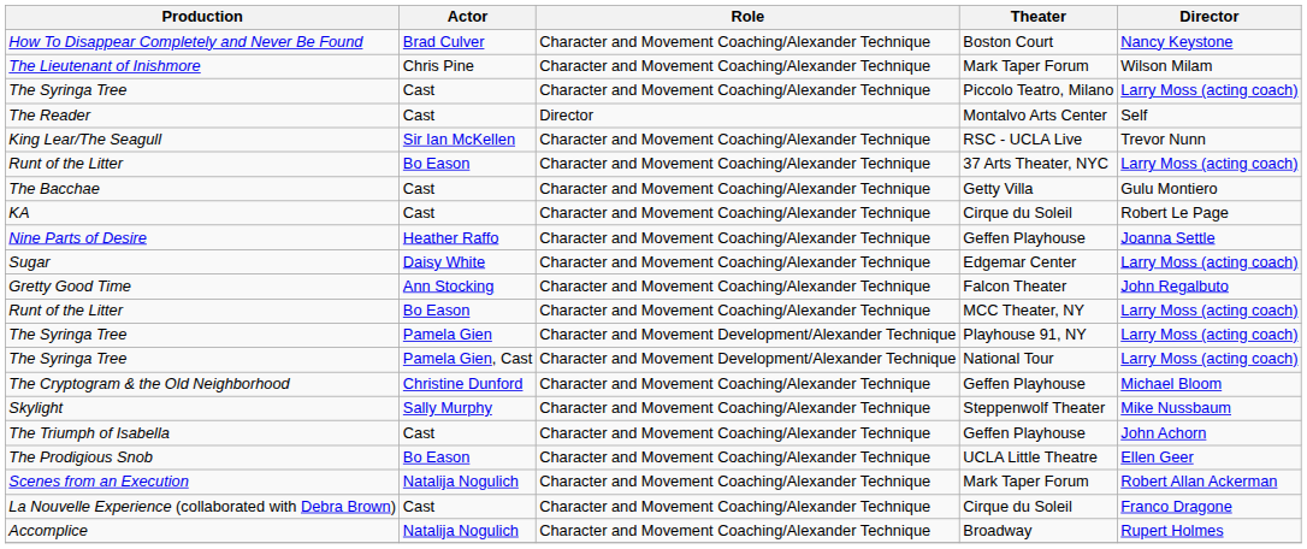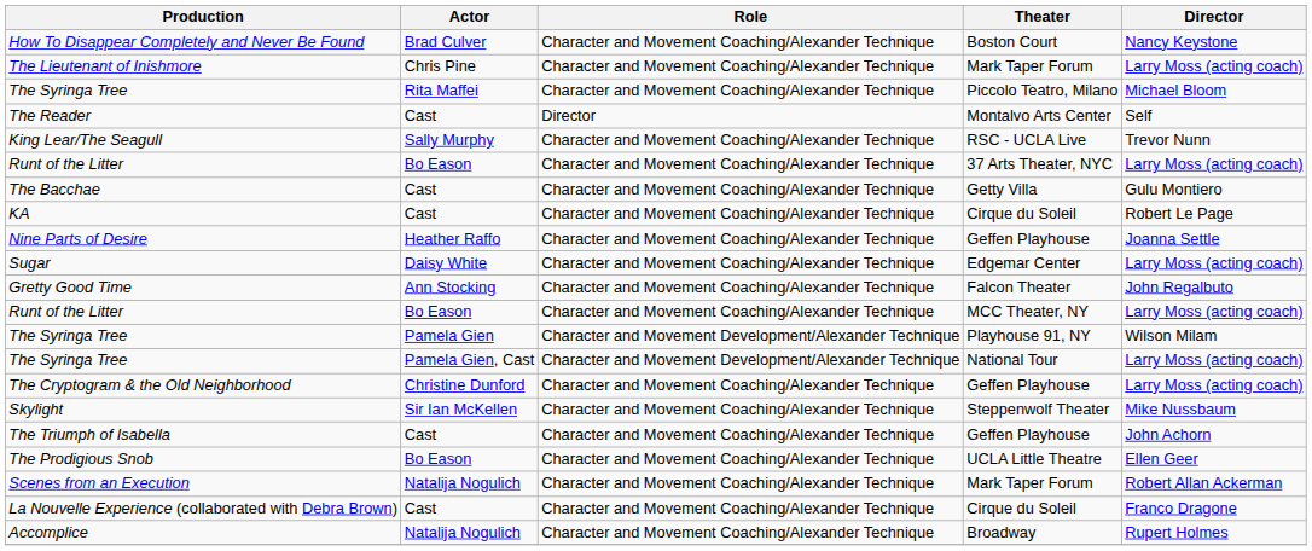 <table class="wikitable">
 <tr>
 <th>Production</th>
 <th>Actor</th>
 <th>Role</th>
 <th>Theater</th>
 <th>Director</th>
 </tr>
 <tr>
 <td><em><a href='#'>How To Disappear Completely and Never Be Found </a></em></td>
 <td><a href='#'>Brad Culver</a></td>
 <td>Character and Movement Coaching/Alexander Technique</td>
 <td>Boston Court</td>
 <td><a href='#'>Nancy Keystone</a></td>
 </tr>
 <tr>
 <td><em><a href='#'>The Lieutenant of Inishmore</a></em></td>
 <td>Chris Pine</td>
 <td>Character and Movement Coaching/Alexander Technique</td>
 <td>Mark Taper Forum</td>
-<td>Wilson Milam</td>
+<td><a href='#'>Larry Moss (acting coach)</a></td>
 </tr>
 <tr>
 <td><em>The Syringa Tree</em></td>
-<td>Cast</td>
+<td><a href='#'>Rita Maffei</a></td>
 <td>Character and Movement Coaching/Alexander Technique</td>
 <td>Piccolo Teatro, Milano</td>
-<td><a href='#'>Larry Moss (acting coach)</a></td>
+<td><a href='#'>Michael Bloom</a></td>
 </tr>
 <tr>
 <td><em>The Reader</em></td>
 <td>Cast</td>
 <td>Director</td>
 <td>Montalvo Arts Center</td>
 <td>Self</td>
 </tr>
 <tr>
 <td><em>King Lear/The Seagull</em></td>
-<td><a href='#'>Sir Ian McKellen</a></td>
+<td><a href='#'>Sally Murphy</a></td>
 <td>Character and Movement Coaching/Alexander Technique</td>
 <td>RSC - UCLA Live</td>
 <td>Trevor Nunn</td>
 </tr>
 <tr>
 <td><em>Runt of the Litter</em></td>
 <td><a href='#'>Bo Eason</a></td>
 <td>Character and Movement Coaching/Alexander Technique</td>
 <td>37 Arts Theater, NYC</td>
 <td><a href='#'>Larry Moss (acting coach)</a></td>
 </tr>
 <tr>
 <td><em>The Bacchae</em></td>
 <td>Cast</td>
 <td>Character and Movement Coaching/Alexander Technique</td>
 <td>Getty Villa</td>
 <td>Gulu Montiero</td>
 </tr>
 <tr>
 <td><em>KA</em></td>
 <td>Cast</td>
 <td>Character and Movement Coaching/Alexander Technique</td>
 <td>Cirque du Soleil</td>
 <td>Robert Le Page</td>
 </tr>
 <tr>
 <td><em><a href='#'>Nine Parts of Desire</a></em></td>
 <td><a href='#'>Heather Raffo</a></td>
 <td>Character and Movement Coaching/Alexander Technique</td>
 <td>Geffen Playhouse</td>
 <td><a href='#'>Joanna Settle</a></td>
 </tr>
 <tr>
 <td><em>Sugar</em></td>
 <td><a href='#'>Daisy White</a></td>
 <td>Character and Movement Coaching/Alexander Technique</td>
 <td>Edgemar Center</td>
 <td><a href='#'>Larry Moss (acting coach)</a></td>
 </tr>
 <tr>
 <td><em>Gretty Good Time</em></td>
 <td><a href='#'>Ann Stocking</a></td>
 <td>Character and Movement Coaching/Alexander Technique</td>
 <td>Falcon Theater</td>
 <td><a href='#'>John Regalbuto</a></td>
 </tr>
 <tr>
 <td><em>Runt of the Litter</em></td>
 <td><a href='#'>Bo Eason</a></td>
 <td>Character and Movement Coaching/Alexander Technique</td>
 <td>MCC Theater, NY</td>
 <td><a href='#'>Larry Moss (acting coach)</a></td>
 </tr>
 <tr>
 <td><em>The Syringa Tree</em></td>
 <td><a href='#'>Pamela Gien</a></td>
 <td>Character and Movement Development/Alexander Technique</td>
 <td>Playhouse 91, NY</td>
-<td><a href='#'>Larry Moss (acting coach)</a></td>
+<td>Wilson Milam</td>
 </tr>
 <tr>
 <td><em>The Syringa Tree</em></td>
 <td><a href='#'>Pamela Gien</a>, Cast</td>
 <td>Character and Movement Development/Alexander Technique</td>
 <td>National Tour</td>
 <td><a href='#'>Larry Moss (acting coach)</a></td>
 </tr>
 <tr>
 <td><em>The Cryptogram & the Old Neighborhood</em></td>
 <td><a href='#'>Christine Dunford</a></td>
 <td>Character and Movement Coaching/Alexander Technique</td>
 <td>Geffen Playhouse</td>
-<td><a href='#'>Michael Bloom</a></td>
+<td><a href='#'>Larry Moss (acting coach)</a></td>
 </tr>
 <tr>
 <td><em>Skylight</em></td>
-<td><a href='#'>Sally Murphy</a></td>
+<td><a href='#'>Sir Ian McKellen</a></td>
 <td>Character and Movement Coaching/Alexander Technique</td>
 <td>Steppenwolf Theater</td>
 <td><a href='#'>Mike Nussbaum</a></td>
 </tr>
 <tr>
 <td><em>The Triumph of Isabella</em></td>
 <td>Cast</td>
 <td>Character and Movement Coaching/Alexander Technique</td>
 <td>Geffen Playhouse</td>
 <td><a href='#'>John Achorn</a></td>
 </tr>
 <tr>
 <td><em>The Prodigious Snob</em></td>
 <td><a href='#'>Bo Eason</a></td>
 <td>Character and Movement Coaching/Alexander Technique</td>
 <td>UCLA Little Theatre</td>
 <td><a href='#'>Ellen Geer</a></td>
 </tr>
 <tr>
 <td><em><a href='#'>Scenes from an Execution</a></em></td>
 <td><a href='#'>Natalija Nogulich</a></td>
 <td>Character and Movement Coaching/Alexander Technique</td>
 <td>Mark Taper Forum</td>
 <td><a href='#'>Robert Allan Ackerman</a></td>
 </tr>
 <tr>
 <td><em>La Nouvelle Experience</em> (collaborated with <a href='#'>Debra Brown</a>)</td>
 <td>Cast</td>
 <td>Character and Movement Coaching/Alexander Technique</td>
 <td>Cirque du Soleil</td>
 <td><a href='#'>Franco Dragone</a></td>
 </tr>
 <tr>
 <td><em>Accomplice</em></td>
 <td><a href='#'>Natalija Nogulich</a></td>
 <td>Character and Movement Coaching/Alexander Technique</td>
 <td>Broadway</td>
 <td><a href='#'>Rupert Holmes</a></td>
 </tr>
 <tr>
 </tr>
 </table>
